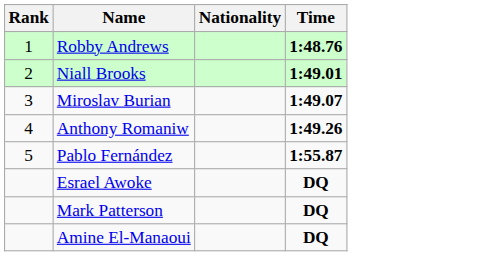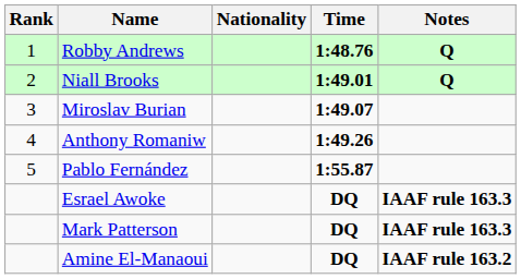 <table class="wikitable sortable" style="text-align:center">
 <tr>
 <th>Rank</th>
 <th>Name</th>
 <th>Nationality</th>
 <th>Time</th>
+<th>Notes</th>
 </tr>
 <tr bgcolor=ccffcc>
 <td>1</td>
 <td align=left><a href='#'>Robby Andrews</a></td>
 <td align=left></td>
 <td><strong>1:48.76</strong></td>
+<td><strong>Q</strong></td>
 </tr>
 <tr bgcolor=ccffcc>
 <td>2</td>
 <td align=left><a href='#'>Niall Brooks</a></td>
 <td align=left></td>
 <td><strong>1:49.01</strong></td>
+<td><strong>Q</strong></td>
 </tr>
 <tr>
 <td>3</td>
 <td align=left><a href='#'>Miroslav Burian</a></td>
 <td align=left></td>
 <td><strong>1:49.07</strong></td>
+<td></td>
 </tr>
 <tr>
 <td>4</td>
 <td align=left><a href='#'>Anthony Romaniw</a></td>
 <td align=left></td>
 <td><strong>1:49.26</strong></td>
+<td></td>
 </tr>
 <tr>
 <td>5</td>
 <td align=left><a href='#'>Pablo Fernández</a></td>
 <td align=left></td>
 <td><strong>1:55.87</strong></td>
+<td></td>
 </tr>
 <tr>
 <td></td>
 <td align=left><a href='#'>Esrael Awoke</a></td>
 <td align=left></td>
 <td><strong>DQ</strong></td>
+<td><strong>IAAF rule 163.3</strong></td>
 </tr>
 <tr>
 <td></td>
 <td align=left><a href='#'>Mark Patterson</a></td>
 <td align=left></td>
 <td><strong>DQ</strong></td>
+<td><strong>IAAF rule 163.3</strong></td>
 </tr>
 <tr>
 <td></td>
 <td align=left><a href='#'>Amine El-Manaoui</a></td>
 <td align=left></td>
 <td><strong>DQ</strong></td>
+<td><strong>IAAF rule 163.2</strong></td>
 </tr>
 </table>
